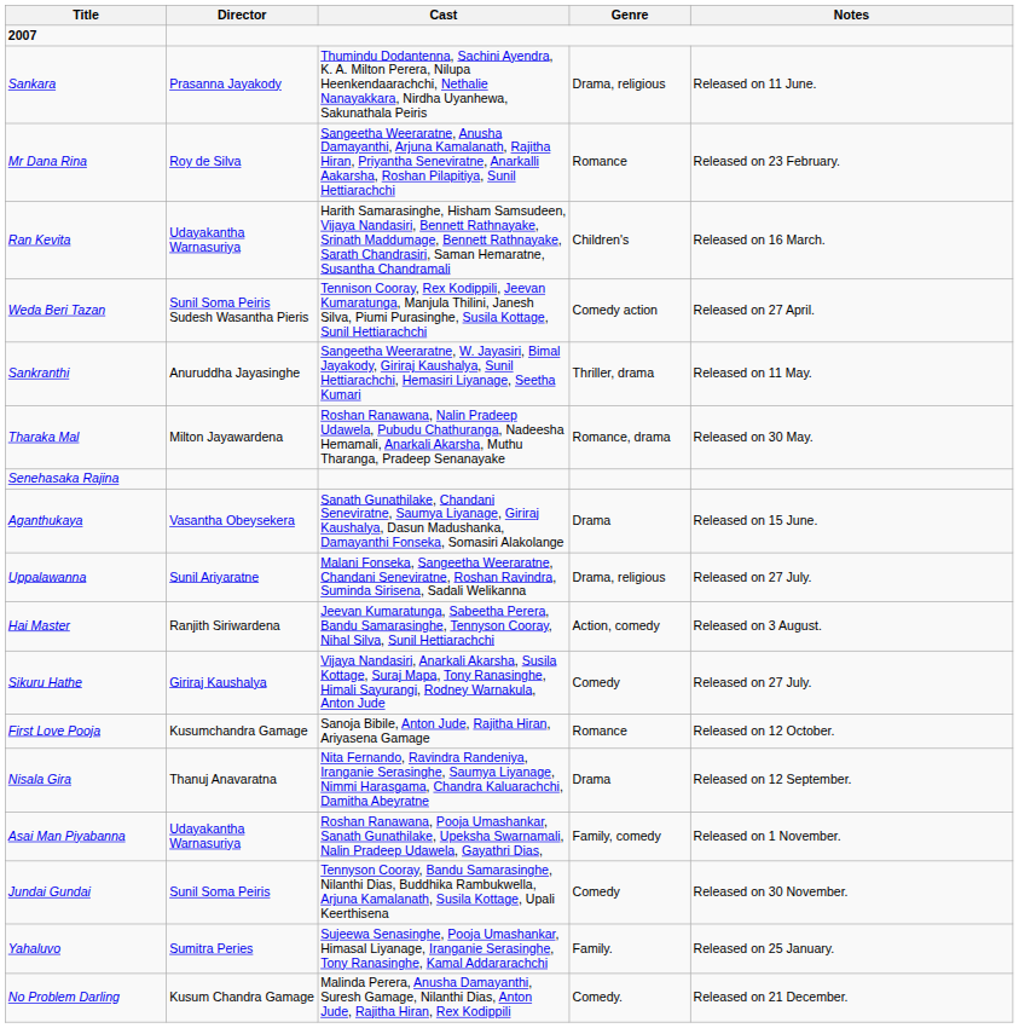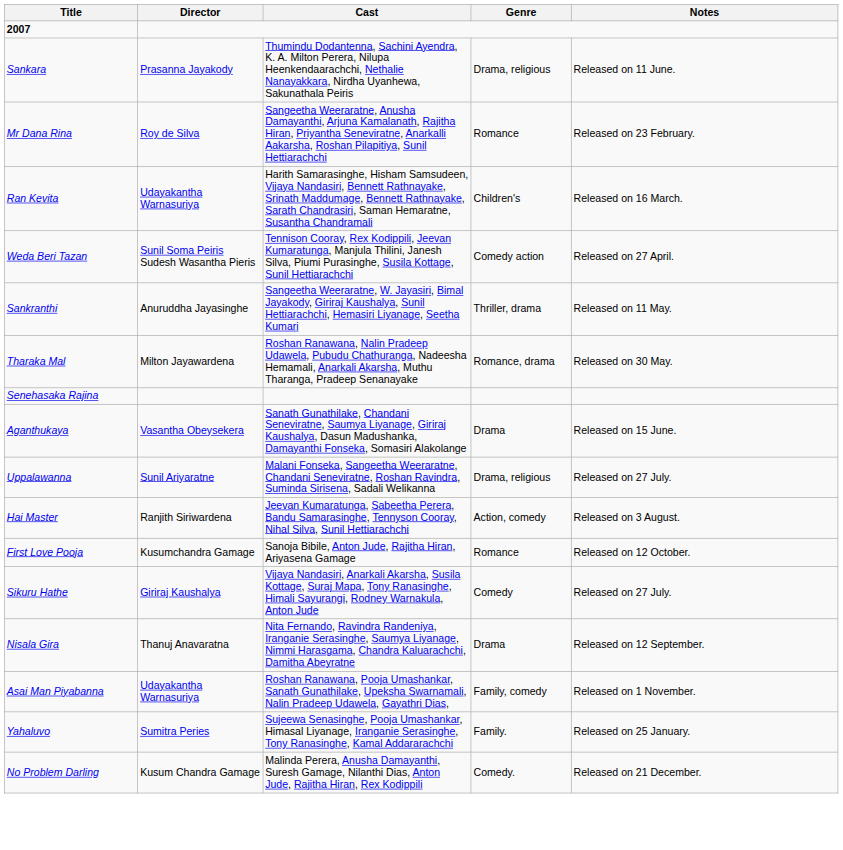 <table class="wikitable" style="width:100%;">
 <tr>
 <th style="width:16%;">Title</th>
 <th style="width:15%;">Director</th>
 <th style="width:25%;">Cast</th>
 <th style="width:12%;">Genre</th>
 <th style="width:32%;">Notes</th>
 </tr>
 <tr>
 <td><strong>2007</strong></td>
 </tr>
 <tr>
 <td><em><a href='#'>Sankara</a></em></td>
 <td><a href='#'>Prasanna Jayakody</a></td>
 <td><a href='#'>Thumindu Dodantenna</a>, <a href='#'>Sachini Ayendra</a>, K. A. Milton Perera, Nilupa Heenkendaarachchi, <a href='#'>Nethalie Nanayakkara</a>, Nirdha Uyanhewa, Sakunathala Peiris</td>
 <td>Drama, religious</td>
 <td>Released on 11 June.</td>
 </tr>
 <tr>
 <td><em><a href='#'>Mr Dana Rina</a></em></td>
 <td><a href='#'>Roy de Silva</a></td>
 <td><a href='#'>Sangeetha Weeraratne</a>, <a href='#'>Anusha Damayanthi</a>, <a href='#'>Arjuna Kamalanath</a>, <a href='#'>Rajitha Hiran</a>, <a href='#'>Priyantha Seneviratne</a>, <a href='#'>Anarkalli Aakarsha</a>, <a href='#'>Roshan Pilapitiya</a>, <a href='#'>Sunil Hettiarachchi</a></td>
 <td>Romance</td>
 <td>Released on 23 February.</td>
 </tr>
 <tr>
 <td><em><a href='#'>Ran Kevita</a></em></td>
 <td><a href='#'>Udayakantha Warnasuriya</a></td>
 <td>Harith Samarasinghe, Hisham Samsudeen, <a href='#'>Vijaya Nandasiri</a>, <a href='#'>Bennett Rathnayake</a>, <a href='#'>Srinath Maddumage</a>, <a href='#'>Bennett Rathnayake</a>, <a href='#'>Sarath Chandrasiri</a>, Saman Hemaratne, <a href='#'>Susantha Chandramali</a></td>
 <td>Children's</td>
 <td>Released on 16 March.</td>
 </tr>
 <tr>
 <td><em><a href='#'>Weda Beri Tazan</a></em></td>
 <td><a href='#'>Sunil Soma Peiris</a> <br> Sudesh Wasantha Pieris</td>
 <td><a href='#'>Tennison Cooray</a>, <a href='#'>Rex Kodippili</a>, <a href='#'>Jeevan Kumaratunga</a>, Manjula Thilini, Janesh Silva, Piumi Purasinghe, <a href='#'>Susila Kottage</a>, <a href='#'>Sunil Hettiarachchi</a></td>
 <td>Comedy action</td>
 <td>Released on 27 April.</td>
 </tr>
 <tr>
 <td><em><a href='#'>Sankranthi</a></em></td>
 <td>Anuruddha Jayasinghe</td>
 <td><a href='#'>Sangeetha Weeraratne</a>, <a href='#'>W. Jayasiri</a>, <a href='#'>Bimal Jayakody</a>, <a href='#'>Giriraj Kaushalya</a>, <a href='#'>Sunil Hettiarachchi</a>, <a href='#'>Hemasiri Liyanage</a>, <a href='#'>Seetha Kumari</a></td>
 <td>Thriller, drama</td>
 <td>Released on 11 May.</td>
 </tr>
 <tr>
 <td><em><a href='#'>Tharaka Mal</a></em></td>
 <td>Milton Jayawardena</td>
 <td><a href='#'>Roshan Ranawana</a>, <a href='#'>Nalin Pradeep Udawela</a>, <a href='#'>Pubudu Chathuranga</a>, Nadeesha Hemamali, <a href='#'>Anarkali Akarsha</a>, Muthu Tharanga, Pradeep Senanayake</td>
 <td>Romance, drama</td>
 <td>Released on 30 May.</td>
 </tr>
 <tr>
 <td><em><a href='#'>Senehasaka Rajina</a></em></td>
 <td></td>
 <td></td>
 <td></td>
 <td></td>
 </tr>
 <tr>
 <td><em><a href='#'>Aganthukaya</a></em></td>
 <td><a href='#'>Vasantha Obeysekera</a></td>
 <td><a href='#'>Sanath Gunathilake</a>, <a href='#'>Chandani Seneviratne</a>, <a href='#'>Saumya Liyanage</a>, <a href='#'>Giriraj Kaushalya</a>, Dasun Madushanka, <a href='#'>Damayanthi Fonseka</a>, Somasiri Alakolange</td>
 <td>Drama</td>
 <td>Released on 15 June.</td>
 </tr>
 <tr>
 <td><em><a href='#'>Uppalawanna</a></em></td>
 <td><a href='#'>Sunil Ariyaratne</a></td>
 <td><a href='#'>Malani Fonseka</a>, <a href='#'>Sangeetha Weeraratne</a>, <a href='#'>Chandani Seneviratne</a>, <a href='#'>Roshan Ravindra</a>, <a href='#'>Suminda Sirisena</a>, Sadali Welikanna</td>
 <td>Drama, religious</td>
 <td>Released on 27 July.</td>
 </tr>
 <tr>
 <td><em><a href='#'>Hai Master</a></em></td>
 <td>Ranjith Siriwardena</td>
 <td><a href='#'>Jeevan Kumaratunga</a>, <a href='#'>Sabeetha Perera</a>, <a href='#'>Bandu Samarasinghe</a>, <a href='#'>Tennyson Cooray</a>, <a href='#'>Nihal Silva</a>, <a href='#'>Sunil Hettiarachchi</a></td>
 <td>Action, comedy</td>
 <td>Released on 3 August.</td>
 </tr>
 <tr>
+<td><em><a href='#'>First Love Pooja</a></em></td>
+<td>Kusumchandra Gamage</td>
+<td>Sanoja Bibile, <a href='#'>Anton Jude</a>, <a href='#'>Rajitha Hiran</a>, Ariyasena Gamage</td>
+<td>Romance</td>
+<td>Released on 12 October.</td>
+</tr>
+<tr>
 <td><em><a href='#'>Sikuru Hathe</a></em></td>
 <td><a href='#'>Giriraj Kaushalya</a></td>
 <td><a href='#'>Vijaya Nandasiri</a>, <a href='#'>Anarkali Akarsha</a>, <a href='#'>Susila Kottage</a>, <a href='#'>Suraj Mapa</a>, <a href='#'>Tony Ranasinghe</a>, <a href='#'>Himali Sayurangi</a>, <a href='#'>Rodney Warnakula</a>, <a href='#'>Anton Jude</a></td>
 <td>Comedy</td>
 <td>Released on 27 July.</td>
-</tr>
-<tr>
-<td><em><a href='#'>First Love Pooja</a></em></td>
-<td>Kusumchandra Gamage</td>
-<td>Sanoja Bibile, <a href='#'>Anton Jude</a>, <a href='#'>Rajitha Hiran</a>, Ariyasena Gamage</td>
-<td>Romance</td>
-<td>Released on 12 October.</td>
 </tr>
 <tr>
 <td><em><a href='#'>Nisala Gira</a></em></td>
 <td>Thanuj Anavaratna</td>
 <td><a href='#'>Nita Fernando</a>, <a href='#'>Ravindra Randeniya</a>, <a href='#'>Iranganie Serasinghe</a>, <a href='#'>Saumya Liyanage</a>, <a href='#'>Nimmi Harasgama</a>, <a href='#'>Chandra Kaluarachchi</a>, <a href='#'>Damitha Abeyratne</a></td>
 <td>Drama</td>
 <td>Released on 12 September.</td>
 </tr>
 <tr>
 <td><em><a href='#'>Asai Man Piyabanna</a></em></td>
 <td><a href='#'>Udayakantha Warnasuriya</a></td>
 <td><a href='#'>Roshan Ranawana</a>, <a href='#'>Pooja Umashankar</a>, <a href='#'>Sanath Gunathilake</a>, <a href='#'>Upeksha Swarnamali</a>, <a href='#'>Nalin Pradeep Udawela</a>, <a href='#'>Gayathri Dias</a>,</td>
 <td>Family, comedy</td>
 <td>Released on 1 November.</td>
 </tr>
 <tr>
-<td><em><a href='#'>Jundai Gundai</a></em></td>
-<td><a href='#'>Sunil Soma Peiris</a></td>
-<td><a href='#'>Tennyson Cooray</a>, <a href='#'>Bandu Samarasinghe</a>, Nilanthi Dias, Buddhika Rambukwella, <a href='#'>Arjuna Kamalanath</a>, <a href='#'>Susila Kottage</a>, Upali Keerthisena</td>
-<td>Comedy</td>
-<td>Released on 30 November.</td>
-</tr>
-<tr>
 <td><em><a href='#'>Yahaluvo</a></em></td>
 <td><a href='#'>Sumitra Peries</a></td>
 <td><a href='#'>Sujeewa Senasinghe</a>, <a href='#'>Pooja Umashankar</a>, Himasal Liyanage, <a href='#'>Iranganie Serasinghe</a>, <a href='#'>Tony Ranasinghe</a>, <a href='#'>Kamal Addararachchi</a></td>
 <td>Family.</td>
 <td>Released on 25 January.</td>
 </tr>
 <tr>
 <td><em><a href='#'>No Problem Darling</a></em></td>
 <td>Kusum Chandra Gamage</td>
 <td>Malinda Perera, <a href='#'>Anusha Damayanthi</a>, Suresh Gamage, Nilanthi Dias, <a href='#'>Anton Jude</a>, <a href='#'>Rajitha Hiran</a>, <a href='#'>Rex Kodippili</a></td>
 <td>Comedy.</td>
 <td>Released on 21 December.</td>
 </tr>
 </table>
